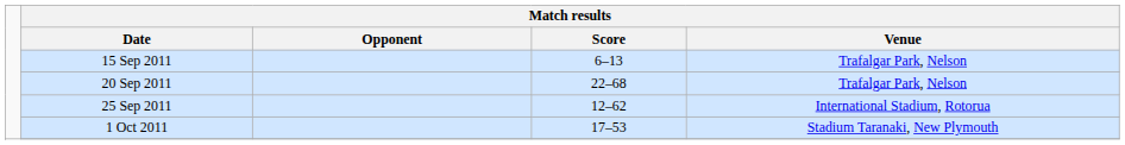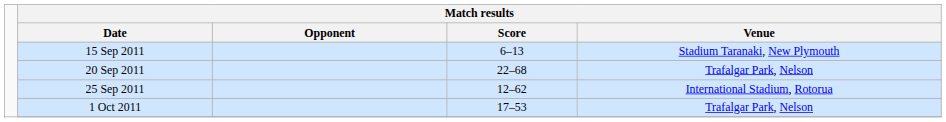 <table class="wikitable" style="width:80%;text-align:center">
 <tr>
 <td style="width:1%;" rowspan="25"></td>
 <th colspan=5>Match results</th>
 </tr>
 <tr>
 <th width=15%>Date</th>
 <th width=18%>Opponent</th>
 <th width=10%>Score</th>
 <th width=28%>Venue</th>
 </tr>
 <tr style="background: #D0E6FF;">
 <td>15 Sep 2011</td>
 <td></td>
 <td>6–13</td>
-<td><a href='#'>Trafalgar Park</a>, <a href='#'>Nelson</a></td>
+<td><a href='#'>Stadium Taranaki</a>, <a href='#'>New Plymouth</a></td>
 </tr>
 <tr style="background: #D0E6FF;">
 <td>20 Sep 2011</td>
 <td></td>
 <td>22–68</td>
 <td><a href='#'>Trafalgar Park</a>, <a href='#'>Nelson</a></td>
 </tr>
 <tr style="background: #D0E6FF;">
 <td>25 Sep 2011</td>
 <td></td>
 <td>12–62</td>
 <td><a href='#'>International Stadium</a>, <a href='#'>Rotorua</a></td>
 </tr>
 <tr style="background: #D0E6FF;">
 <td>1 Oct 2011</td>
 <td></td>
 <td>17–53</td>
-<td><a href='#'>Stadium Taranaki</a>, <a href='#'>New Plymouth</a></td>
+<td><a href='#'>Trafalgar Park</a>, <a href='#'>Nelson</a></td>
 </tr>
 <tr style="background: #D0E6FF;">
 </tr>
 </table>
